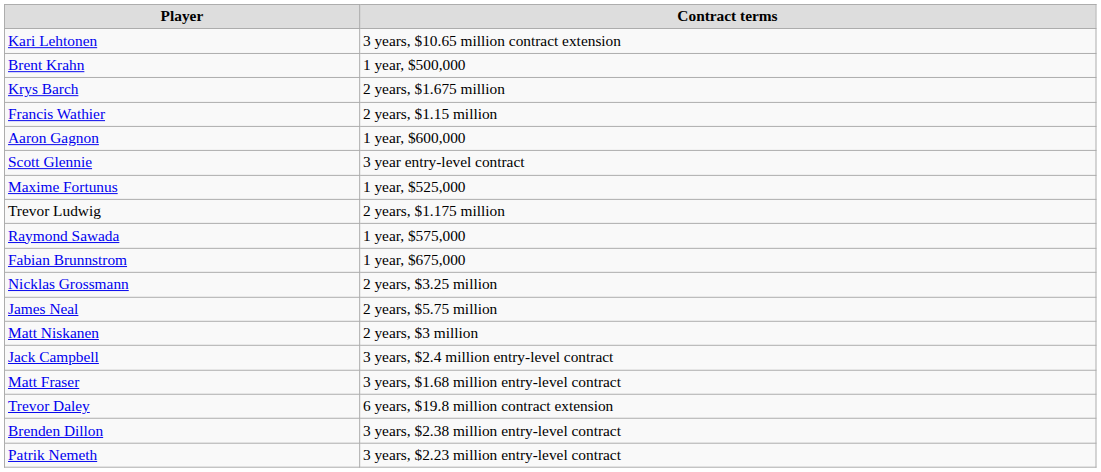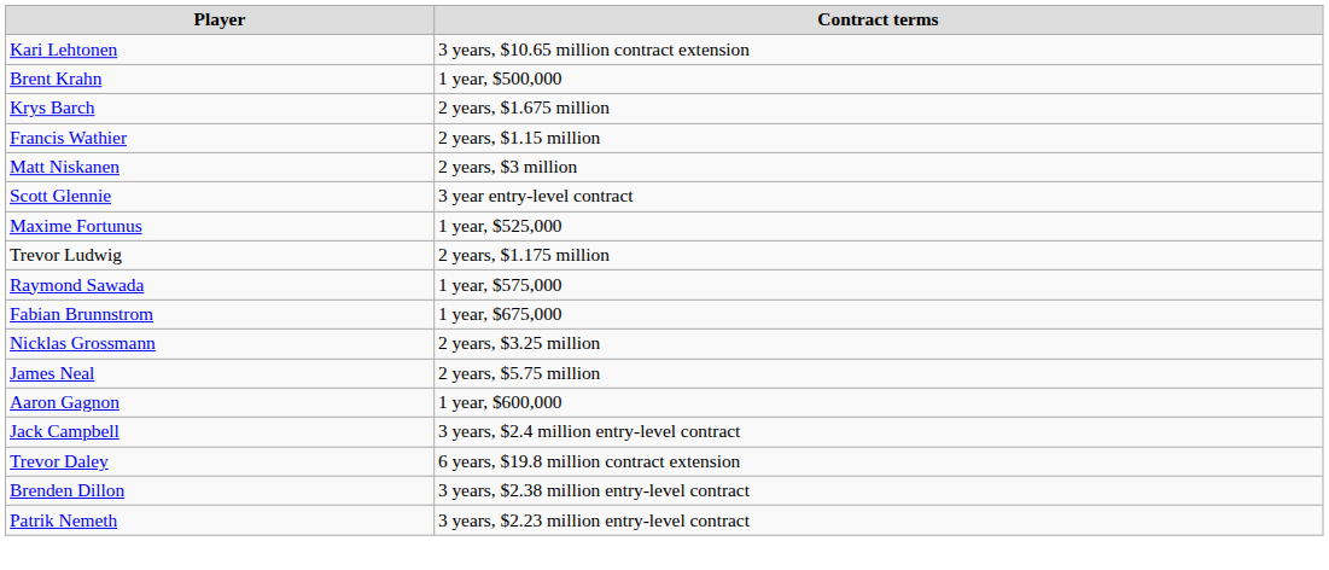 <table class="wikitable" width=90%>
 <tr align="center" bgcolor="#dddddd">
 <td><strong>Player</strong></td>
 <td><strong>Contract terms</strong></td>
 </tr>
 <tr>
 <td><a href='#'>Kari Lehtonen</a></td>
 <td>3 years, $10.65 million contract extension</td>
 </tr>
 <tr>
 <td><a href='#'>Brent Krahn</a></td>
 <td>1 year, $500,000</td>
 </tr>
 <tr>
 <td><a href='#'>Krys Barch</a></td>
 <td>2 years, $1.675 million</td>
 </tr>
 <tr>
 <td><a href='#'>Francis Wathier</a></td>
 <td>2 years, $1.15 million</td>
 </tr>
 <tr>
-<td><a href='#'>Aaron Gagnon</a></td>
-<td>1 year, $600,000</td>
+<td><a href='#'>Matt Niskanen</a></td>
+<td>2 years, $3 million</td>
 </tr>
 <tr>
 <td><a href='#'>Scott Glennie</a></td>
 <td>3 year entry-level contract</td>
 </tr>
 <tr>
 <td><a href='#'>Maxime Fortunus</a></td>
 <td>1 year, $525,000</td>
 </tr>
 <tr>
 <td>Trevor Ludwig</td>
 <td>2 years, $1.175 million</td>
 </tr>
 <tr>
 <td><a href='#'>Raymond Sawada</a></td>
 <td>1 year, $575,000</td>
 </tr>
 <tr>
 <td><a href='#'>Fabian Brunnstrom</a></td>
 <td>1 year, $675,000</td>
 </tr>
 <tr>
 <td><a href='#'>Nicklas Grossmann</a></td>
 <td>2 years, $3.25 million</td>
 </tr>
 <tr>
 <td><a href='#'>James Neal</a></td>
 <td>2 years, $5.75 million</td>
 </tr>
 <tr>
-<td><a href='#'>Matt Niskanen</a></td>
-<td>2 years, $3 million</td>
+<td><a href='#'>Aaron Gagnon</a></td>
+<td>1 year, $600,000</td>
 </tr>
 <tr>
 <td><a href='#'>Jack Campbell</a></td>
 <td>3 years, $2.4 million entry-level contract</td>
-</tr>
-<tr>
-<td><a href='#'>Matt Fraser</a></td>
-<td>3 years, $1.68 million entry-level contract</td>
 </tr>
 <tr>
 <td><a href='#'>Trevor Daley</a></td>
 <td>6 years, $19.8 million contract extension</td>
 </tr>
 <tr>
 <td><a href='#'>Brenden Dillon</a></td>
 <td>3 years, $2.38 million entry-level contract</td>
 </tr>
 <tr>
 <td><a href='#'>Patrik Nemeth</a></td>
 <td>3 years, $2.23 million entry-level contract</td>
 </tr>
 </table>
